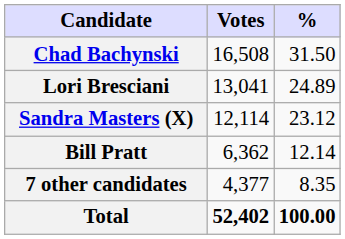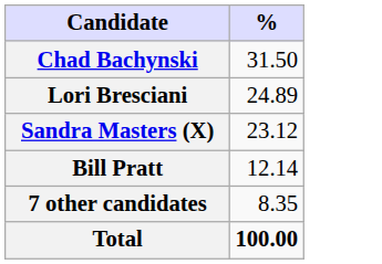 <table class="wikitable sortable plainrowheaders">
 <tr>
 <th scope="col" style="background:#ddf; width:150px;">Candidate</th>
-<th scope="col" style="background:#ddf;">Votes</th>
 <th scope="col" style="background:#ddf;">%</th>
 </tr>
 <tr>
 <th scope="row"><a href='#'>Chad Bachynski</a></th>
-<td align="right">16,508</td>
 <td align="right">31.50</td>
 </tr>
 <tr>
 <th scope="row">Lori Bresciani</th>
-<td align="right">13,041</td>
 <td align="right">24.89</td>
 </tr>
 <tr>
 <th scope="row"><a href='#'>Sandra Masters</a> (X)</th>
-<td align="right">12,114</td>
 <td align="right">23.12</td>
 </tr>
 <tr>
 <th scope="row">Bill Pratt</th>
-<td align="right">6,362</td>
 <td align="right">12.14</td>
 </tr>
 <tr>
 <th scope="row">7 other candidates</th>
-<td align="right">4,377</td>
 <td align="right">8.35</td>
 </tr>
 <tr>
 <th scope="row"><strong>Total</strong></th>
-<td align="right"><strong>52,402</strong></td>
 <td align="right"><strong>100.00</strong></td>
 </tr>
 </table>
